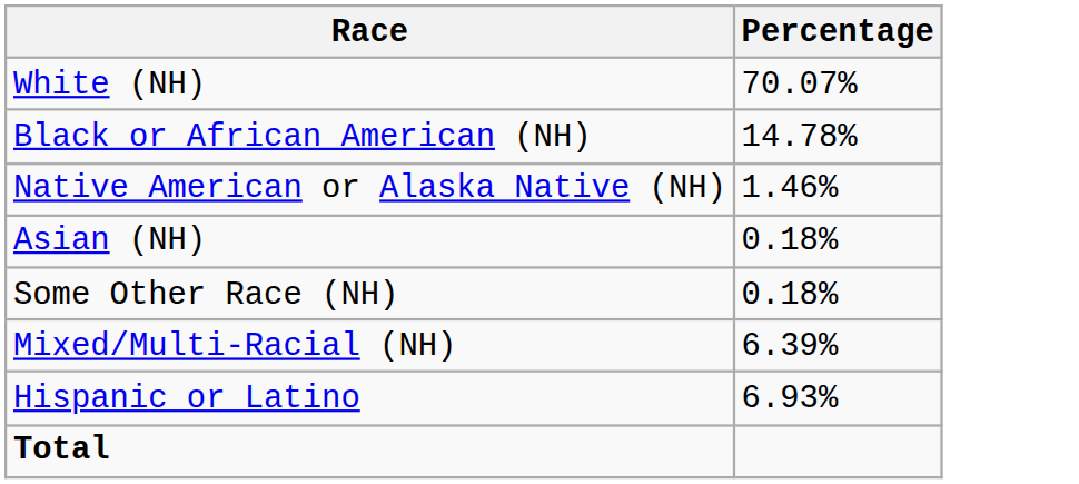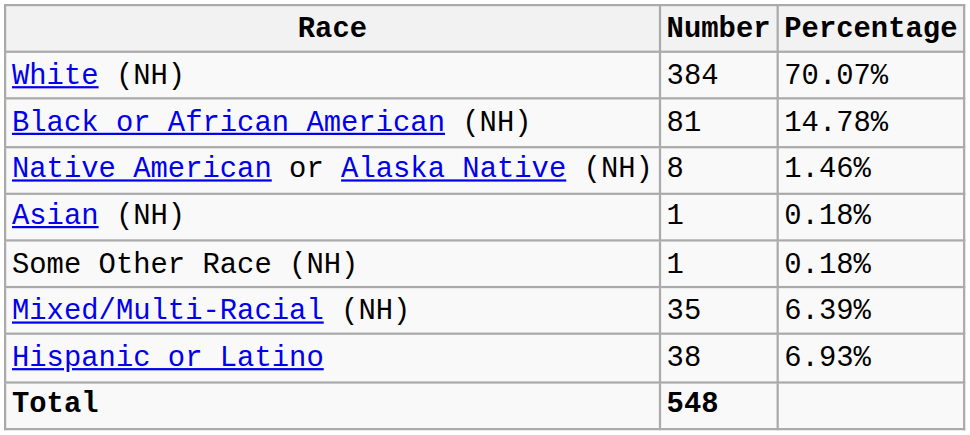 <table class="wikitable">
 <tr>
 <th>Race</th>
+<th>Number</th>
 <th>Percentage</th>
 </tr>
 <tr>
 <td><a href='#'>White</a> (NH)</td>
+<td>384</td>
 <td>70.07%</td>
 </tr>
 <tr>
 <td><a href='#'>Black or African American</a> (NH)</td>
+<td>81</td>
 <td>14.78%</td>
 </tr>
 <tr>
 <td><a href='#'>Native American</a> or <a href='#'>Alaska Native</a> (NH)</td>
+<td>8</td>
 <td>1.46%</td>
 </tr>
 <tr>
 <td><a href='#'>Asian</a> (NH)</td>
+<td>1</td>
 <td>0.18%</td>
 </tr>
 <tr>
 <td>Some Other Race (NH)</td>
+<td>1</td>
 <td>0.18%</td>
 </tr>
 <tr>
 <td><a href='#'>Mixed/Multi-Racial</a> (NH)</td>
+<td>35</td>
 <td>6.39%</td>
 </tr>
 <tr>
 <td><a href='#'>Hispanic or Latino</a></td>
+<td>38</td>
 <td>6.93%</td>
 </tr>
 <tr>
 <td><strong>Total</strong></td>
+<td><strong>548</strong></td>
 <td></td>
 </tr>
 </table>
